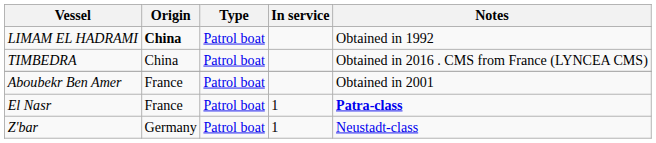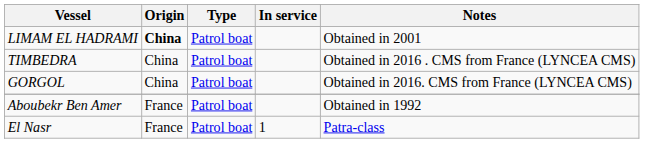 <table class="wikitable">
 <tr>
 <th>Vessel</th>
 <th>Origin</th>
 <th>Type</th>
 <th>In service</th>
 <th>Notes</th>
 </tr>
 <tr>
 <td><em>LIMAM EL HADRAMI</em></td>
 <td><strong>China</strong></td>
 <td><a href='#'>Patrol boat</a></td>
 <td></td>
-<td>Obtained in 1992</td>
+<td>Obtained in 2001</td>
 </tr>
 <tr |->
 <td><em>TIMBEDRA</em></td>
 <td>China</td>
 <td><a href='#'>Patrol boat</a></td>
 <td></td>
 <td>Obtained in 2016 . CMS from France (LYNCEA CMS)</td>
 </tr>
+<tr |->
+<td><em>GORGOL</em></td>
+<td>China</td>
+<td><a href='#'>Patrol boat</a></td>
+<td></td>
+<td>Obtained in 2016. CMS from France (LYNCEA CMS)</td>
+</tr>
 <tr>
 </tr>
 <tr>
 <td><em>Aboubekr Ben Amer</em></td>
 <td>France</td>
 <td><a href='#'>Patrol boat</a></td>
 <td></td>
-<td>Obtained in 2001</td>
+<td>Obtained in 1992</td>
 </tr>
 <tr>
 <td><em> El Nasr </em></td>
 <td>France</td>
 <td><a href='#'>Patrol boat</a></td>
 <td>1</td>
-<td><strong><a href='#'>Patra-class</a></strong></td>
-</tr>
-<tr>
-<td><em> Z'bar</em></td>
-<td>Germany</td>
-<td><a href='#'>Patrol boat</a></td>
-<td>1</td>
-<td><a href='#'>Neustadt-class</a></td>
+<td><a href='#'>Patra-class</a></td>
 </tr>
 </table>
